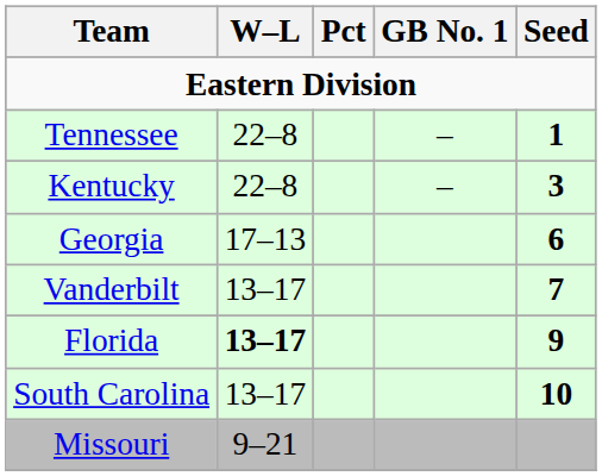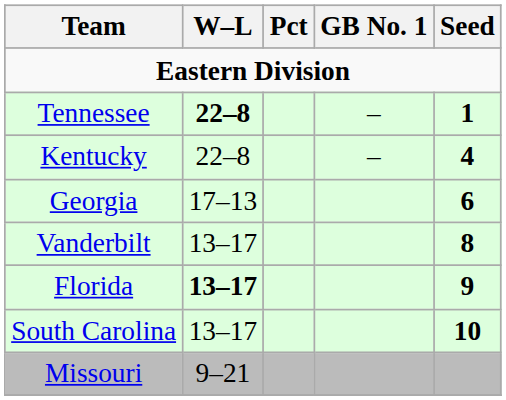 <table class="wikitable" style="float:left; margin-right:1em; text-align:center;">
 <tr>
 <th>Team</th>
 <th>W–L</th>
 <th>Pct</th>
 <th>GB No. 1</th>
 <th>Seed<br></th>
 </tr>
 <tr>
 <td colspan="7" align="center"><strong>Eastern Division</strong></td>
 </tr>
 <tr bgcolor=ddffdd>
 <td><a href='#'>Tennessee</a></td>
-<td>22–8</td>
+<td><strong>22–8</strong></td>
 <td></td>
 <td>–</td>
 <td><strong>1</strong></td>
 </tr>
 <tr bgcolor=ddffdd>
 <td><a href='#'>Kentucky</a></td>
 <td>22–8</td>
 <td></td>
 <td>–</td>
-<td><strong>3</strong></td>
+<td><strong>4</strong></td>
 </tr>
 <tr bgcolor=ddffdd>
 <td><a href='#'>Georgia</a></td>
 <td>17–13</td>
 <td></td>
 <td></td>
 <td><strong>6</strong></td>
 </tr>
 <tr bgcolor=ddffdd>
 <td><a href='#'>Vanderbilt</a></td>
 <td>13–17</td>
 <td></td>
 <td></td>
-<td><strong>7</strong></td>
+<td><strong>8</strong></td>
 </tr>
 <tr bgcolor=ddffdd>
 <td><a href='#'>Florida</a></td>
 <td><strong>13–17</strong></td>
 <td></td>
 <td></td>
 <td><strong>9</strong></td>
 </tr>
 <tr bgcolor=ddffdd>
 <td><a href='#'>South Carolina</a></td>
 <td>13–17</td>
 <td></td>
 <td></td>
 <td><strong>10</strong></td>
 </tr>
 <tr bgcolor=bbbbbb>
 <td><a href='#'>Missouri</a></td>
 <td>9–21</td>
 <td></td>
 <td></td>
 <td></td>
 </tr>
 <tr bgcolor=CC0000>
 </tr>
 </table>
